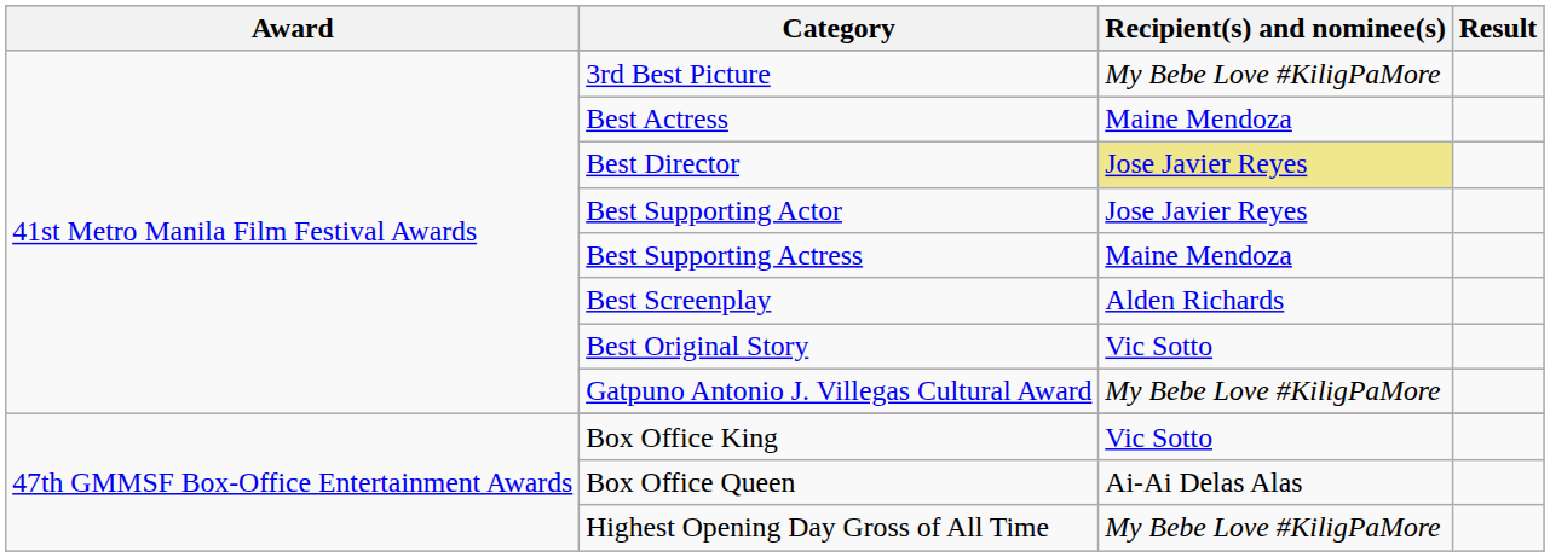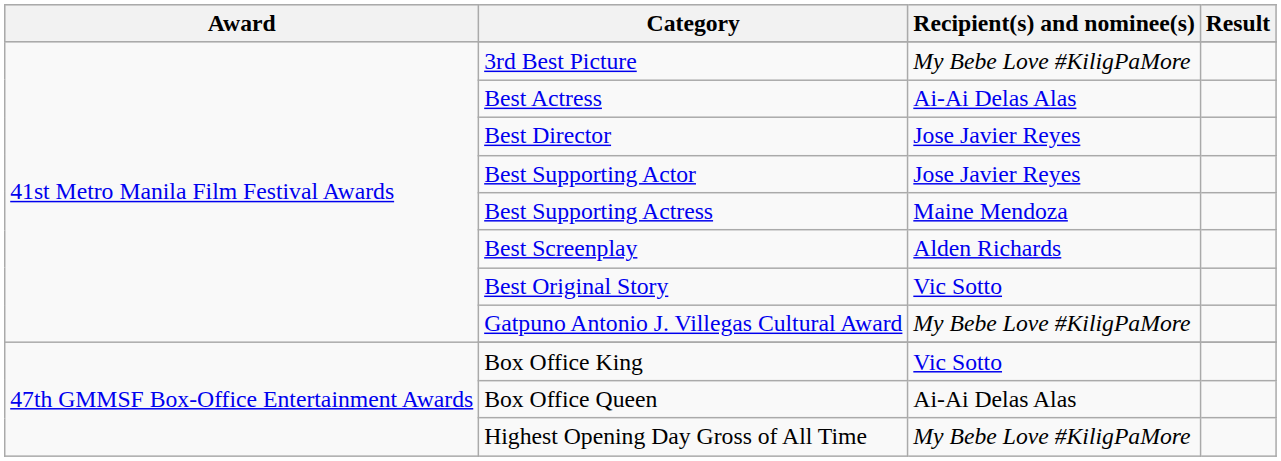 <table class="wikitable" sty>
 <tr bgcolor="#CCCCCC">
 <th scope="col">Award</th>
 <th scope="col">Category</th>
 <th scope="col">Recipient(s) and nominee(s)</th>
 <th scope="col">Result</th>
 </tr>
 <tr>
 <td rowspan=9><a href='#'>41st Metro Manila Film Festival Awards</a></td>
 </tr>
 <tr>
 <td><a href='#'>3rd Best Picture</a></td>
 <td><em>My Bebe Love #KiligPaMore</em></td>
 <td></td>
 </tr>
 <tr>
 <td><a href='#'>Best Actress</a></td>
-<td><a href='#'>Maine Mendoza</a></td>
+<td><a href='#'>Ai-Ai Delas Alas</a></td>
 <td></td>
 </tr>
 <tr>
 <td><a href='#'>Best Director</a></td>
-<td style="background: khaki;"><a href='#'>Jose Javier Reyes</a></td>
+<td><a href='#'>Jose Javier Reyes</a></td>
 <td></td>
 </tr>
 <tr>
 <td><a href='#'>Best Supporting Actor</a></td>
 <td><a href='#'>Jose Javier Reyes</a></td>
 <td></td>
 </tr>
 <tr>
 <td><a href='#'>Best Supporting Actress</a></td>
 <td><a href='#'>Maine Mendoza</a></td>
 <td></td>
 </tr>
 <tr>
 <td><a href='#'>Best Screenplay</a></td>
 <td><a href='#'>Alden Richards</a></td>
 <td></td>
 </tr>
 <tr>
 <td><a href='#'>Best Original Story</a></td>
 <td><a href='#'>Vic Sotto</a></td>
 <td></td>
 </tr>
 <tr>
 <td><a href='#'>Gatpuno Antonio J. Villegas Cultural Award</a></td>
 <td><em>My Bebe Love #KiligPaMore</em></td>
 <td></td>
 </tr>
 <tr>
 <td rowspan=4><a href='#'>47th GMMSF Box-Office Entertainment Awards</a></td>
 </tr>
 <tr>
 <td>Box Office King</td>
 <td><a href='#'>Vic Sotto</a></td>
 <td></td>
 </tr>
 <tr>
 <td>Box Office Queen</td>
 <td>Ai-Ai Delas Alas</td>
 <td></td>
 </tr>
 <tr>
 <td>Highest Opening Day Gross of All Time</td>
 <td><em>My Bebe Love #KiligPaMore</em></td>
 <td></td>
 </tr>
 </table>
